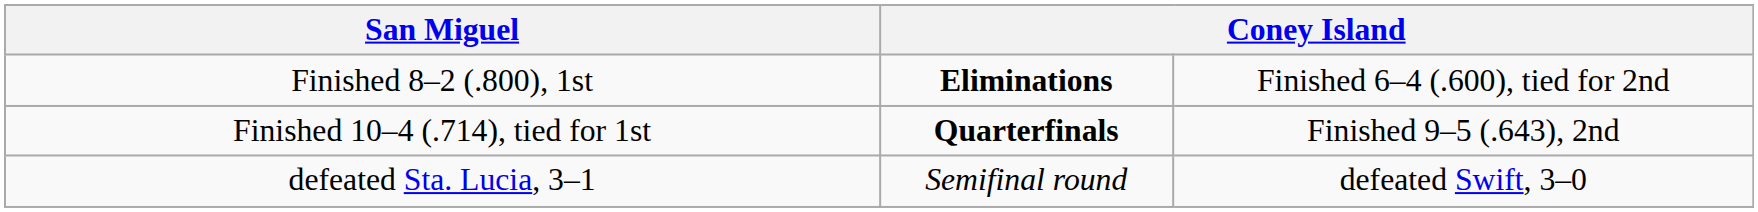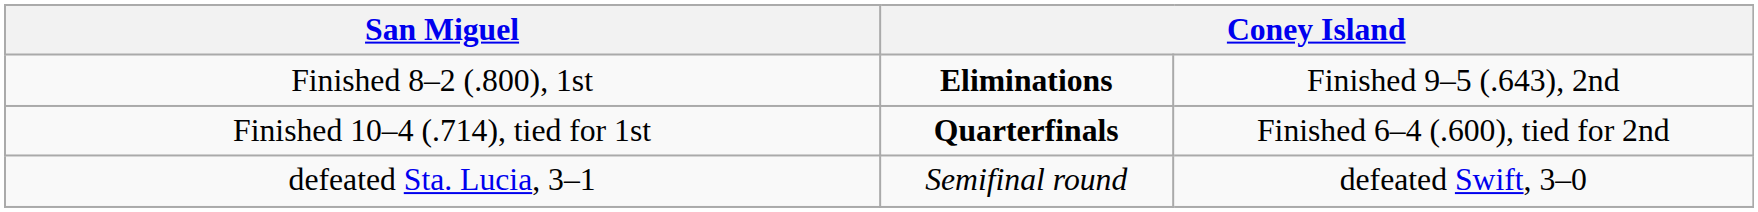 <table class="wikitable" style="width:100%;">
 <tr align=center>
 <th colspan="2" style="width:45%;"><a href='#'>San Miguel</a></th>
 <th colspan="2" style="width:45%;"><a href='#'>Coney Island</a></th>
 </tr>
 <tr align=center>
 <td>Finished 8–2 (.800), 1st</td>
 <td colspan=2><strong>Eliminations</strong></td>
-<td>Finished 6–4 (.600), tied for 2nd</td>
+<td>Finished 9–5 (.643), 2nd</td>
 </tr>
 <tr align=center>
 <td>Finished 10–4 (.714), tied for 1st</td>
 <td colspan=2><strong>Quarterfinals</strong></td>
-<td>Finished 9–5 (.643), 2nd</td>
+<td>Finished 6–4 (.600), tied for 2nd</td>
 </tr>
 <tr align=center>
 <td>defeated <a href='#'>Sta. Lucia</a>, 3–1</td>
 <td colspan=2><em>Semifinal round</em></td>
 <td>defeated <a href='#'>Swift</a>, 3–0</td>
 </tr>
 </table>
